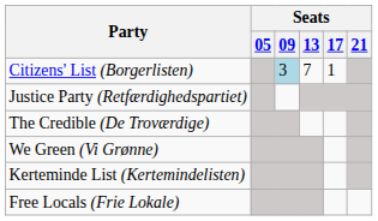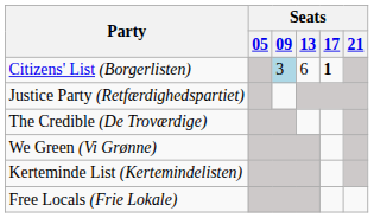 <table class="wikitable">
 <tr>
 <th rowspan=2>Party</th>
 <th colspan=11>Seats</th>
 </tr>
 <tr>
 <th><a href='#'>05</a></th>
 <th><a href='#'>09</a></th>
 <th><a href='#'>13</a></th>
 <th><a href='#'>17</a></th>
 <th><a href='#'>21</a></th>
 </tr>
 <tr>
 <td><a href='#'>Citizens' List</a> <em>(Borgerlisten)</em></td>
 <td style="background:#CDC9C9;"></td>
 <td style="background: lightblue;">3</td>
-<td>7</td>
-<td>1</td>
+<td>6</td>
+<td><strong>1</strong></td>
 <td style="background:#CDC9C9;"></td>
 </tr>
 <tr>
 <td>Justice Party <em>(Retfærdighedspartiet)</em></td>
 <td style="background:#CDC9C9;"></td>
 <td></td>
 <td style="background:#CDC9C9;" colspan=3></td>
 </tr>
 <tr>
 <td>The Credible <em>(De Troværdige)</em></td>
 <td style="background:#CDC9C9;" colspan=2></td>
 <td></td>
 <td></td>
 <td style="background:#CDC9C9;"></td>
 </tr>
 <tr>
 <td>We Green <em>(Vi Grønne)</em></td>
 <td style="background:#CDC9C9;" colspan=3></td>
 <td></td>
 <td style="background:#CDC9C9;"></td>
 </tr>
 <tr>
 <td>Kerteminde List <em>(Kertemindelisten)</em></td>
 <td style="background:#CDC9C9;" colspan=3></td>
 <td></td>
 <td style="background:#CDC9C9;"></td>
 </tr>
 <tr>
 <td>Free Locals <em>(Frie Lokale)</em></td>
 <td style="background:#CDC9C9;" colspan=3></td>
 <td></td>
 </tr>
 </table>
